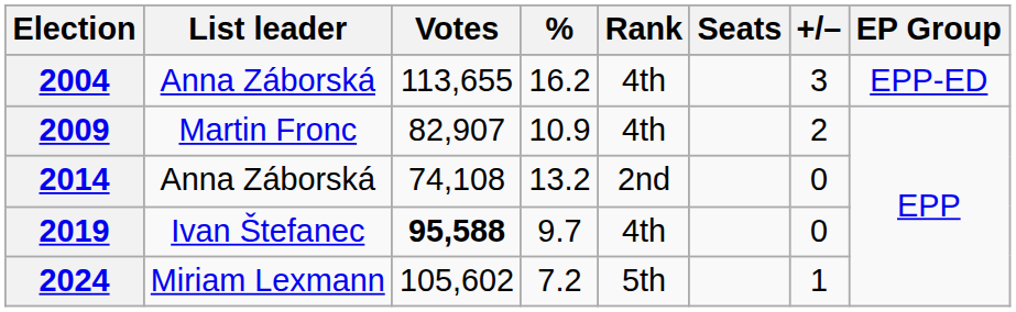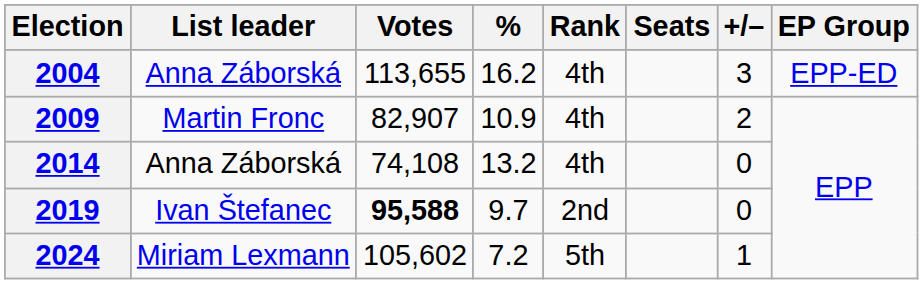 <table class=wikitable style=text-align:center>
 <tr>
 <th>Election</th>
 <th>List leader</th>
 <th>Votes</th>
 <th>%</th>
 <th>Rank</th>
 <th>Seats</th>
 <th>+/–</th>
 <th>EP Group</th>
 </tr>
 <tr>
 <th><a href='#'>2004</a></th>
 <td><a href='#'>Anna Záborská</a></td>
 <td>113,655</td>
 <td>16.2</td>
 <td> 4th</td>
 <td></td>
 <td> 3</td>
 <td><a href='#'>EPP-ED</a></td>
 </tr>
 <tr>
 <th><a href='#'>2009</a></th>
 <td><a href='#'>Martin Fronc</a></td>
 <td>82,907</td>
 <td>10.9</td>
 <td> 4th</td>
 <td></td>
 <td> 2</td>
 <td rowspan="4"><a href='#'>EPP</a></td>
 </tr>
 <tr>
 <th><a href='#'>2014</a></th>
 <td>Anna Záborská</td>
 <td>74,108</td>
 <td>13.2</td>
-<td> 2nd</td>
+<td> 4th</td>
 <td></td>
 <td> 0</td>
 </tr>
 <tr>
 <th><a href='#'>2019</a></th>
 <td><a href='#'>Ivan Štefanec</a></td>
 <td><strong>95,588</strong></td>
 <td>9.7</td>
-<td> 4th</td>
+<td> 2nd</td>
 <td></td>
 <td> 0</td>
 </tr>
 <tr>
 <th><a href='#'>2024</a></th>
 <td><a href='#'>Miriam Lexmann</a></td>
 <td>105,602</td>
 <td>7.2</td>
 <td> 5th</td>
 <td></td>
 <td> 1</td>
 </tr>
 </table>
